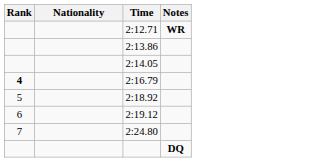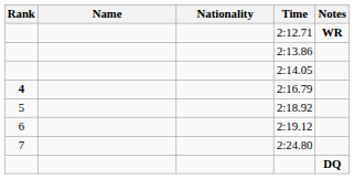 <table class="wikitable sortable" style="text-align:center">
 <tr>
 <th>Rank</th>
+<th style="width:180px">Name</th>
 <th style="width:125px">Nationality</th>
 <th>Time</th>
 <th>Notes</th>
 </tr>
 <tr>
 <td></td>
 <td style="text-align:left;"></td>
+<td style="text-align:left;"></td>
 <td>2:12.71</td>
 <td><strong>WR</strong></td>
 </tr>
 <tr>
 <td></td>
+<td style="text-align:left;"></td>
 <td style="text-align:left;"></td>
 <td>2:13.86</td>
 <td></td>
 </tr>
 <tr>
 <td></td>
 <td style="text-align:left;"></td>
+<td style="text-align:left;"></td>
 <td>2:14.05</td>
 <td></td>
 </tr>
 <tr>
 <td><strong>4</strong></td>
+<td style="text-align:left;"></td>
 <td style="text-align:left;"></td>
 <td>2:16.79</td>
 <td></td>
 </tr>
 <tr>
 <td>5</td>
 <td style="text-align:left;"></td>
+<td style="text-align:left;"></td>
 <td>2:18.92</td>
 <td></td>
 </tr>
 <tr>
 <td>6</td>
+<td style="text-align:left;"></td>
 <td style="text-align:left;"></td>
 <td>2:19.12</td>
 <td></td>
 </tr>
 <tr>
 <td>7</td>
 <td style="text-align:left;"></td>
+<td style="text-align:left;"></td>
 <td>2:24.80</td>
 <td></td>
 </tr>
 <tr>
 <td></td>
 <td style="text-align:left;"></td>
+<td style="text-align:left;"></td>
 <td></td>
 <td><strong>DQ</strong></td>
 </tr>
 </table>
